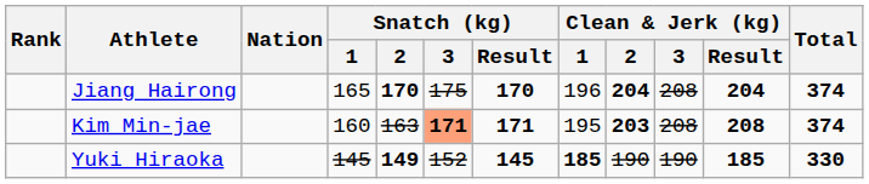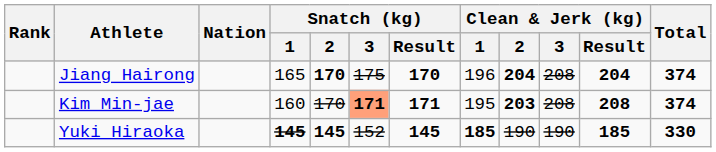 <table class="wikitable sortable" style="text-align:center;">
 <tr>
 <th rowspan=2>Rank</th>
 <th rowspan=2>Athlete</th>
 <th rowspan=2>Nation</th>
 <th colspan=4>Snatch (kg)</th>
 <th colspan=4>Clean & Jerk (kg)</th>
 <th rowspan=2>Total</th>
 </tr>
 <tr>
 <th>1</th>
 <th>2</th>
 <th>3</th>
 <th>Result</th>
 <th>1</th>
 <th>2</th>
 <th>3</th>
 <th>Result</th>
 </tr>
 <tr>
 <td></td>
 <td align=left><a href='#'>Jiang Hairong</a></td>
 <td align=left></td>
 <td>165</td>
 <td><strong>170</strong></td>
 <td><s>175</s></td>
 <td><strong>170</strong></td>
 <td>196</td>
 <td><strong>204</strong></td>
 <td><s>208</s></td>
 <td><strong>204</strong></td>
 <td><strong>374</strong></td>
 </tr>
 <tr>
 <td></td>
 <td align=left><a href='#'>Kim Min-jae</a></td>
 <td align=left></td>
 <td>160</td>
-<td><s>163</s></td>
+<td><s>170</s></td>
 <td style="background: lightsalmon;"><strong>171</strong></td>
 <td><strong>171</strong></td>
 <td>195</td>
 <td><strong>203</strong></td>
 <td><s>208</s></td>
 <td><strong>208</strong></td>
 <td><strong>374</strong></td>
 </tr>
 <tr>
 <td></td>
 <td align=left><a href='#'>Yuki Hiraoka</a></td>
 <td align=left></td>
-<td><s>145</s></td>
-<td><strong>149</strong></td>
+<td><strong><s>145</s></strong></td>
+<td><strong>145</strong></td>
 <td><s>152</s></td>
 <td><strong>145</strong></td>
 <td><strong>185</strong></td>
 <td><s>190</s></td>
 <td><s>190</s></td>
 <td><strong>185</strong></td>
 <td><strong>330</strong></td>
 </tr>
 </table>
